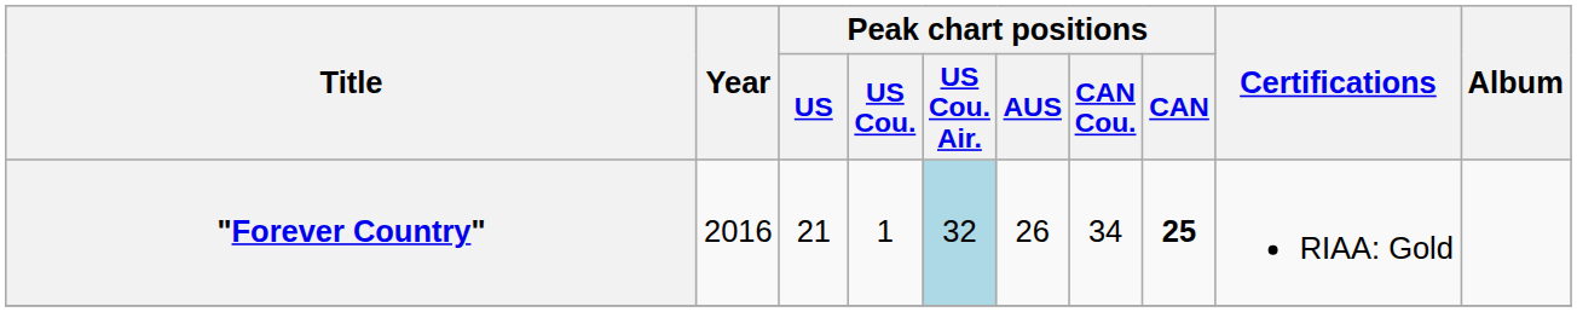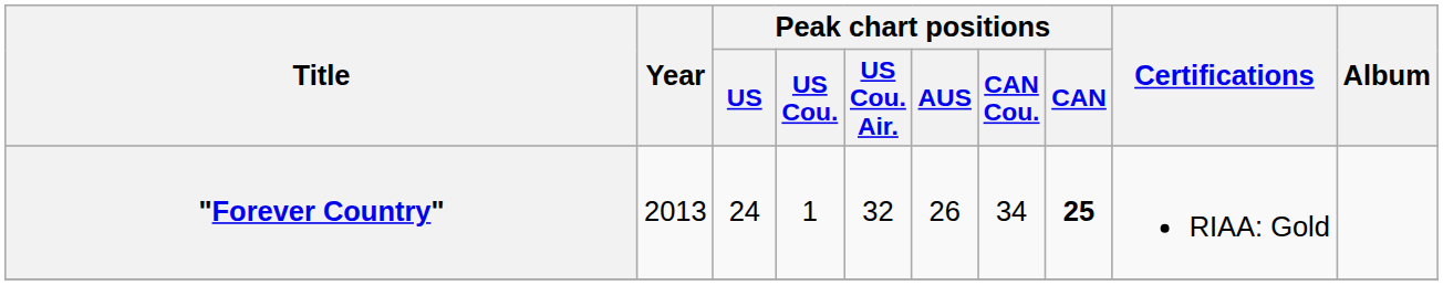 <table class="wikitable plainrowheaders" style="text-align:center;">
 <tr>
 <th scope="col" rowspan="2" style="width:22em;">Title</th>
 <th scope="col" rowspan="2">Year</th>
 <th scope="col" colspan="6">Peak chart positions</th>
 <th scope="col" rowspan="2"><a href='#'>Certifications</a></th>
 <th scope="col" rowspan="2">Album</th>
 </tr>
 <tr>
 <th scope="col" style="width:2em;font-size:90%;"><a href='#'>US</a><br></th>
 <th scope="col" style="width:2em;font-size:90%;"><a href='#'>US<br>Cou.</a><br></th>
 <th scope="col" style="width:2em;font-size:90%;"><a href='#'>US<br>Cou.<br>Air.</a><br></th>
 <th scope="col" style="width:2em;font-size:90%;"><a href='#'>AUS</a><br></th>
 <th scope="col" style="width:2em;font-size:90%;"><a href='#'>CAN<br>Cou.</a><br></th>
 <th scope="col" style="width:2em;font-size:90%;"><a href='#'>CAN</a><br></th>
 </tr>
 <tr>
 <th scope="row">"<a href='#'>Forever Country</a>"<br></th>
-<td>2016</td>
-<td>21</td>
+<td>2013</td>
+<td>24</td>
 <td>1</td>
-<td style="background: lightblue;">32</td>
+<td>32</td>
 <td>26</td>
 <td>34</td>
 <td><strong>25</strong></td>
 <td><br><ul><li>RIAA: Gold</li></ul></td>
 <td></td>
 </tr>
 <tr>
 </tr>
 </table>
